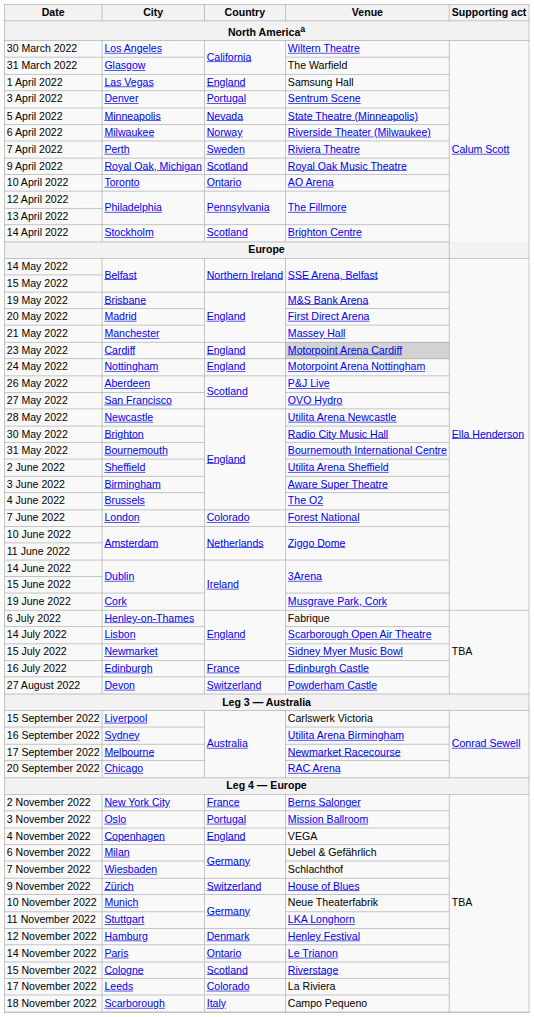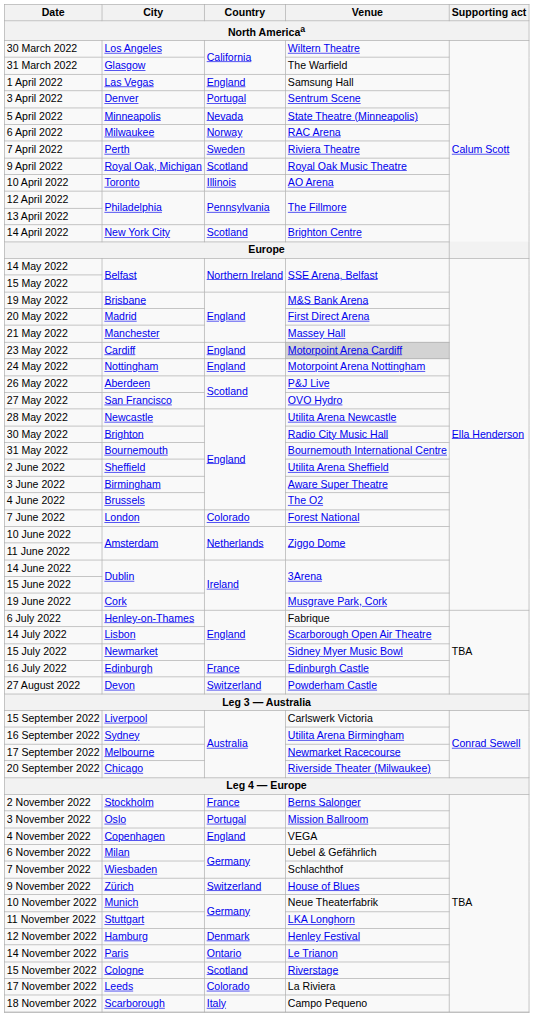 <table class="wikitable">
 <tr>
 <th>Date</th>
 <th>City</th>
 <th>Country</th>
 <th>Venue</th>
 <th>Supporting act</th>
 </tr>
 <tr>
 <th colspan="5">North America<sup>a</sup></th>
 </tr>
 <tr>
 <td>30 March 2022</td>
 <td><a href='#'>Los Angeles</a></td>
 <td rowspan="2"><a href='#'>California</a></td>
 <td><a href='#'>Wiltern Theatre</a></td>
 <td rowspan="13"><a href='#'>Calum Scott</a></td>
 </tr>
 <tr>
 <td>31 March 2022</td>
 <td><a href='#'>Glasgow</a></td>
 <td>The Warfield</td>
 </tr>
 <tr>
 <td>1 April 2022</td>
 <td><a href='#'>Las Vegas</a></td>
 <td><a href='#'>England</a></td>
 <td>Samsung Hall</td>
 </tr>
 <tr>
 <td>3 April 2022</td>
 <td><a href='#'>Denver</a></td>
 <td><a href='#'>Portugal</a></td>
 <td><a href='#'>Sentrum Scene</a></td>
 </tr>
 <tr>
 <td>5 April 2022</td>
 <td><a href='#'>Minneapolis</a></td>
 <td><a href='#'>Nevada</a></td>
 <td><a href='#'>State Theatre (Minneapolis)</a></td>
 </tr>
 <tr>
 <td>6 April 2022</td>
 <td><a href='#'>Milwaukee</a></td>
 <td><a href='#'>Norway</a></td>
-<td><a href='#'>Riverside Theater (Milwaukee)</a></td>
+<td><a href='#'>RAC Arena</a></td>
 </tr>
 <tr>
 <td>7 April 2022</td>
 <td><a href='#'>Perth</a></td>
 <td><a href='#'>Sweden</a></td>
 <td><a href='#'>Riviera Theatre</a></td>
 </tr>
 <tr>
 <td>9 April 2022</td>
 <td><a href='#'>Royal Oak, Michigan</a></td>
 <td><a href='#'>Scotland</a></td>
 <td><a href='#'>Royal Oak Music Theatre</a></td>
 </tr>
 <tr>
 <td>10 April 2022</td>
 <td><a href='#'>Toronto</a></td>
-<td><a href='#'>Ontario</a></td>
+<td><a href='#'>Illinois</a></td>
 <td><a href='#'>AO Arena</a></td>
 </tr>
 <tr>
 <td>12 April 2022</td>
 <td rowspan="2"><a href='#'>Philadelphia</a></td>
 <td rowspan="2"><a href='#'>Pennsylvania</a></td>
 <td rowspan="2"><a href='#'>The Fillmore</a></td>
 </tr>
 <tr>
 <td>13 April 2022</td>
 </tr>
 <tr>
 <td>14 April 2022</td>
-<td><a href='#'>Stockholm</a></td>
+<td><a href='#'>New York City</a></td>
 <td><a href='#'>Scotland</a></td>
 <td><a href='#'>Brighton Centre</a></td>
 </tr>
 <tr>
 <th colspan="5">Europe</th>
 </tr>
 <tr>
 <td>14 May 2022</td>
 <td rowspan="2"><a href='#'>Belfast</a></td>
 <td rowspan="2"><a href='#'>Northern Ireland</a></td>
 <td rowspan="2"><a href='#'>SSE Arena, Belfast</a></td>
 <td rowspan="21"><a href='#'>Ella Henderson</a></td>
 </tr>
 <tr>
 <td>15 May 2022</td>
 </tr>
 <tr>
 <td>19 May 2022</td>
 <td><a href='#'>Brisbane</a></td>
 <td rowspan="3"><a href='#'>England</a></td>
 <td><a href='#'>M&S Bank Arena</a></td>
 </tr>
 <tr>
 <td>20 May 2022</td>
 <td><a href='#'>Madrid</a></td>
 <td><a href='#'>First Direct Arena</a></td>
 </tr>
 <tr>
 <td>21 May 2022</td>
 <td><a href='#'>Manchester</a></td>
 <td><a href='#'>Massey Hall</a></td>
 </tr>
 <tr>
 <td>23 May 2022</td>
 <td><a href='#'>Cardiff</a></td>
 <td><a href='#'>England</a></td>
 <td style="background: lightgrey;"><a href='#'>Motorpoint Arena Cardiff</a></td>
 </tr>
 <tr>
 <td>24 May 2022</td>
 <td><a href='#'>Nottingham</a></td>
 <td><a href='#'>England</a></td>
 <td><a href='#'>Motorpoint Arena Nottingham</a></td>
 </tr>
 <tr>
 <td>26 May 2022</td>
 <td><a href='#'>Aberdeen</a></td>
 <td rowspan="2"><a href='#'>Scotland</a></td>
 <td><a href='#'>P&J Live</a></td>
 </tr>
 <tr>
 <td>27 May 2022</td>
 <td><a href='#'>San Francisco</a></td>
 <td><a href='#'>OVO Hydro</a></td>
 </tr>
 <tr>
 <td>28 May 2022</td>
 <td><a href='#'>Newcastle</a></td>
 <td rowspan="6"><a href='#'>England</a></td>
 <td><a href='#'>Utilita Arena Newcastle</a></td>
 </tr>
 <tr>
 <td>30 May 2022</td>
 <td><a href='#'>Brighton</a></td>
 <td><a href='#'>Radio City Music Hall</a></td>
 </tr>
 <tr>
 <td>31 May 2022</td>
 <td><a href='#'>Bournemouth</a></td>
 <td><a href='#'>Bournemouth International Centre</a></td>
 </tr>
 <tr>
 <td>2 June 2022</td>
 <td><a href='#'>Sheffield</a></td>
 <td><a href='#'>Utilita Arena Sheffield</a></td>
 </tr>
 <tr>
 <td>3 June 2022</td>
 <td><a href='#'>Birmingham</a></td>
 <td><a href='#'>Aware Super Theatre</a></td>
 </tr>
 <tr>
 <td>4 June 2022</td>
 <td><a href='#'>Brussels</a></td>
 <td><a href='#'>The O2</a></td>
 </tr>
 <tr>
 <td>7 June 2022</td>
 <td><a href='#'>London</a></td>
 <td><a href='#'>Colorado</a></td>
 <td><a href='#'>Forest National</a></td>
 </tr>
 <tr>
 <td>10 June 2022</td>
 <td rowspan="2"><a href='#'>Amsterdam</a></td>
 <td rowspan="2"><a href='#'>Netherlands</a></td>
 <td rowspan="2"><a href='#'>Ziggo Dome</a></td>
 </tr>
 <tr>
 <td>11 June 2022</td>
 </tr>
 <tr>
 <td>14 June 2022</td>
 <td rowspan="2"><a href='#'>Dublin</a></td>
 <td rowspan="3"><a href='#'>Ireland</a></td>
 <td rowspan="2"><a href='#'>3Arena</a></td>
 </tr>
 <tr>
 <td>15 June 2022</td>
 </tr>
 <tr>
 <td>19 June 2022</td>
 <td><a href='#'>Cork</a></td>
 <td><a href='#'>Musgrave Park, Cork</a></td>
 </tr>
 <tr>
 <td>6 July 2022</td>
 <td><a href='#'>Henley-on-Thames</a></td>
 <td rowspan="3"><a href='#'>England</a></td>
 <td>Fabrique</td>
 <td rowspan="5">TBA</td>
 </tr>
 <tr>
 <td>14 July 2022</td>
 <td><a href='#'>Lisbon</a></td>
 <td><a href='#'>Scarborough Open Air Theatre</a></td>
 </tr>
 <tr>
 <td>15 July 2022</td>
 <td><a href='#'>Newmarket</a></td>
 <td><a href='#'>Sidney Myer Music Bowl</a></td>
 </tr>
 <tr>
 <td>16 July 2022</td>
 <td><a href='#'>Edinburgh</a></td>
 <td><a href='#'>France</a></td>
 <td><a href='#'>Edinburgh Castle</a></td>
 </tr>
 <tr>
 <td>27 August 2022</td>
 <td><a href='#'>Devon</a></td>
 <td><a href='#'>Switzerland</a></td>
 <td><a href='#'>Powderham Castle</a></td>
 </tr>
 <tr>
 <th colspan="5">Leg 3 — Australia</th>
 </tr>
 <tr>
 <td>15 September 2022</td>
 <td><a href='#'>Liverpool</a></td>
 <td rowspan="4"><a href='#'>Australia</a></td>
 <td>Carlswerk Victoria</td>
 <td rowspan="4"><a href='#'>Conrad Sewell</a></td>
 </tr>
 <tr>
 <td>16 September 2022</td>
 <td><a href='#'>Sydney</a></td>
 <td><a href='#'>Utilita Arena Birmingham</a></td>
 </tr>
 <tr>
 <td>17 September 2022</td>
 <td><a href='#'>Melbourne</a></td>
 <td><a href='#'>Newmarket Racecourse</a></td>
 </tr>
 <tr>
 <td>20 September 2022</td>
 <td><a href='#'>Chicago</a></td>
-<td><a href='#'>RAC Arena</a></td>
+<td><a href='#'>Riverside Theater (Milwaukee)</a></td>
 </tr>
 <tr>
 <th colspan="5">Leg 4 — Europe</th>
 </tr>
 <tr>
 <td>2 November 2022</td>
-<td><a href='#'>New York City</a></td>
+<td><a href='#'>Stockholm</a></td>
 <td><a href='#'>France</a></td>
 <td><a href='#'>Berns Salonger</a></td>
 <td rowspan="13">TBA</td>
 </tr>
 <tr>
 <td>3 November 2022</td>
 <td><a href='#'>Oslo</a></td>
 <td><a href='#'>Portugal</a></td>
 <td><a href='#'>Mission Ballroom</a></td>
 </tr>
 <tr>
 <td>4 November 2022</td>
 <td><a href='#'>Copenhagen</a></td>
 <td><a href='#'>England</a></td>
 <td>VEGA</td>
 </tr>
 <tr>
 <td>6 November 2022</td>
 <td><a href='#'>Milan</a></td>
 <td rowspan="2"><a href='#'>Germany</a></td>
 <td>Uebel & Gefährlich</td>
 </tr>
 <tr>
 <td>7 November 2022</td>
 <td><a href='#'>Wiesbaden</a></td>
 <td>Schlachthof</td>
 </tr>
 <tr>
 <td>9 November 2022</td>
 <td><a href='#'>Zürich</a></td>
 <td><a href='#'>Switzerland</a></td>
 <td><a href='#'>House of Blues</a></td>
 </tr>
 <tr>
 <td>10 November 2022</td>
 <td><a href='#'>Munich</a></td>
 <td rowspan="2"><a href='#'>Germany</a></td>
 <td>Neue Theaterfabrik</td>
 </tr>
 <tr>
 <td>11 November 2022</td>
 <td><a href='#'>Stuttgart</a></td>
 <td><a href='#'>LKA Longhorn</a></td>
 </tr>
 <tr>
 <td>12 November 2022</td>
 <td><a href='#'>Hamburg</a></td>
 <td><a href='#'>Denmark</a></td>
 <td><a href='#'>Henley Festival</a></td>
 </tr>
 <tr>
 <td>14 November 2022</td>
 <td><a href='#'>Paris</a></td>
 <td><a href='#'>Ontario</a></td>
 <td><a href='#'>Le Trianon</a></td>
 </tr>
 <tr>
 <td>15 November 2022</td>
 <td><a href='#'>Cologne</a></td>
 <td><a href='#'>Scotland</a></td>
 <td><a href='#'>Riverstage</a></td>
 </tr>
 <tr>
 <td>17 November 2022</td>
 <td><a href='#'>Leeds</a></td>
 <td><a href='#'>Colorado</a></td>
 <td>La Riviera</td>
 </tr>
 <tr>
 <td>18 November 2022</td>
 <td><a href='#'>Scarborough</a></td>
 <td><a href='#'>Italy</a></td>
 <td>Campo Pequeno</td>
 </tr>
 <tr>
 </tr>
 </table>
